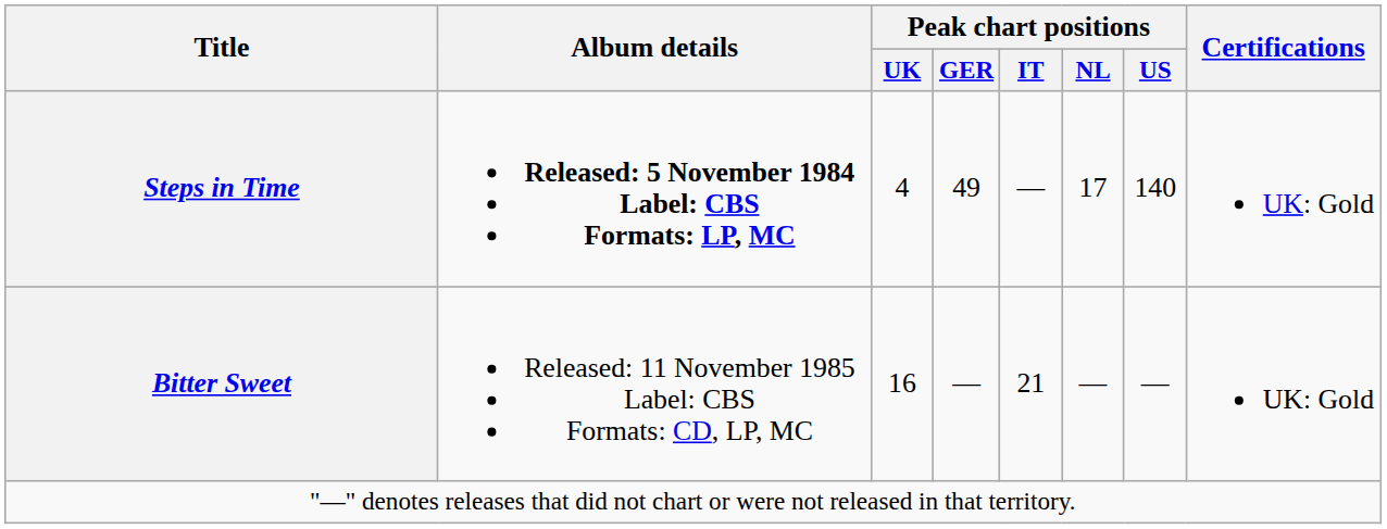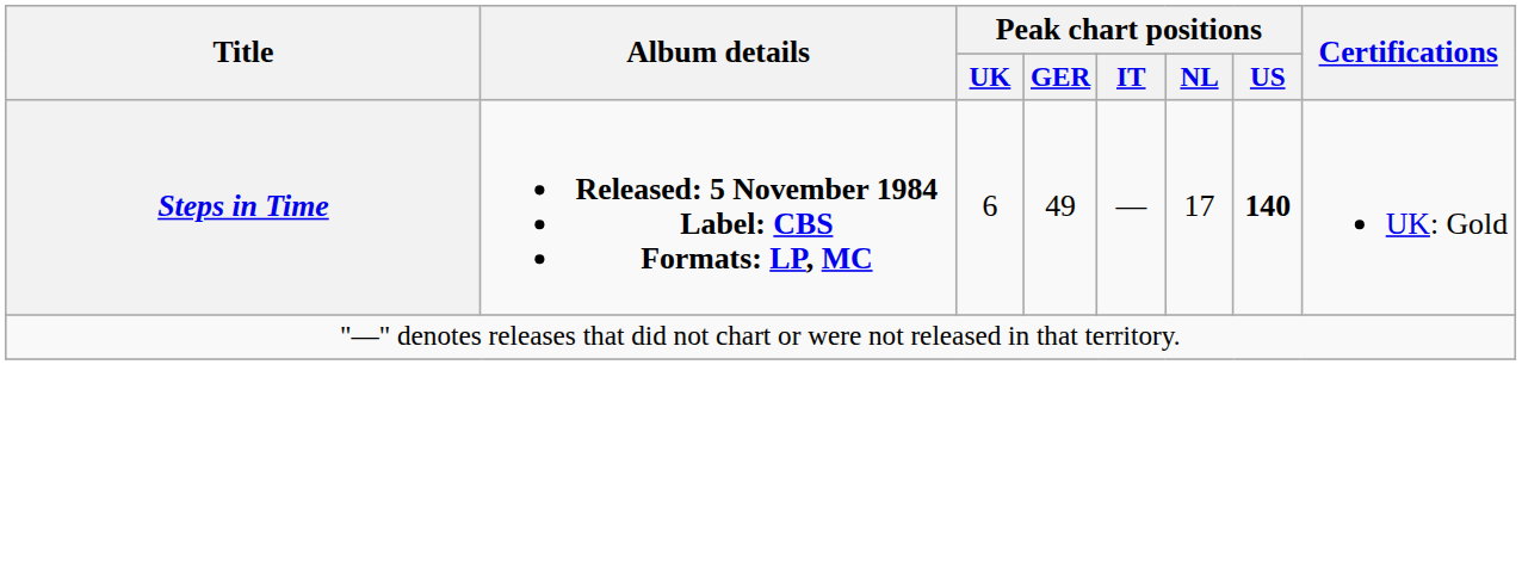 <table class="wikitable plainrowheaders" style="text-align:center;">
 <tr>
 <th rowspan="2" scope="col" style="width:15em;">Title</th>
 <th rowspan="2" scope="col" style="width:15em;">Album details</th>
 <th colspan="5">Peak chart positions</th>
 <th rowspan="2"><a href='#'>Certifications</a></th>
 </tr>
 <tr>
 <th scope="col" style="width:2em;font-size:90%;"><a href='#'>UK</a><br></th>
 <th scope="col" style="width:2em;font-size:90%;"><a href='#'>GER</a><br></th>
 <th scope="col" style="width:2em;font-size:90%;"><a href='#'>IT</a><br></th>
 <th scope="col" style="width:2em;font-size:90%;"><a href='#'>NL</a><br></th>
 <th scope="col" style="width:2em;font-size:90%;"><a href='#'>US</a><br></th>
 </tr>
 <tr>
 <th scope="row"><em><a href='#'>Steps in Time</a></em></th>
 <td><strong><br><ul><li>Released: 5 November 1984</li><li>Label: <a href='#'>CBS</a></li><li>Formats: <a href='#'>LP</a>, <a href='#'>MC</a></li></ul></strong></td>
-<td>4</td>
+<td>6</td>
 <td>49</td>
 <td>—</td>
 <td>17</td>
-<td>140</td>
+<td><strong>140</strong></td>
 <td><br><ul><li><a href='#'>UK</a>: Gold</li></ul></td>
-</tr>
-<tr>
-<th scope="row"><em><a href='#'>Bitter Sweet</a></em></th>
-<td><br><ul><li>Released: 11 November 1985</li><li>Label: CBS</li><li>Formats: <a href='#'>CD</a>, LP, MC</li></ul></td>
-<td>16</td>
-<td>—</td>
-<td>21</td>
-<td>—</td>
-<td>—</td>
-<td><br><ul><li>UK: Gold</li></ul></td>
 </tr>
 <tr>
 <td colspan="8" style="font-size:90%">"—" denotes releases that did not chart or were not released in that territory.</td>
 </tr>
 </table>
